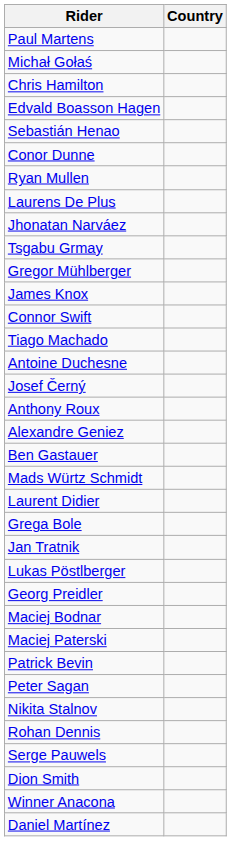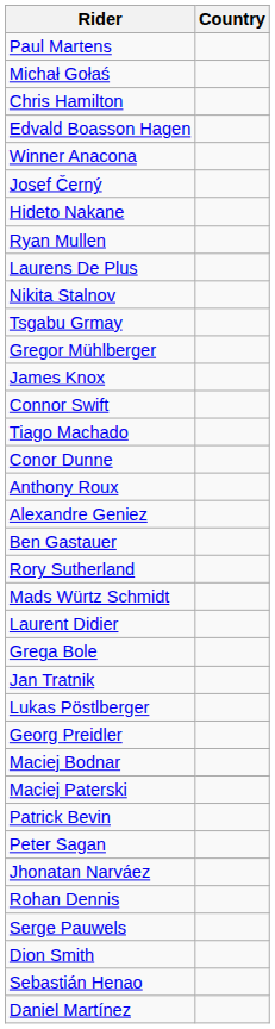 <table class="wikitable" style="font-size:95%; text-align:left;">
 <tr>
 <th>Rider</th>
 <th>Country</th>
 </tr>
 <tr>
 <td><a href='#'>Paul Martens</a></td>
 <td></td>
 </tr>
 <tr>
 <td><a href='#'>Michał Gołaś</a></td>
 <td></td>
 </tr>
 <tr>
 <td><a href='#'>Chris Hamilton</a></td>
 <td></td>
 </tr>
 <tr>
 <td><a href='#'>Edvald Boasson Hagen</a></td>
 <td></td>
 </tr>
 <tr>
-<td><a href='#'>Sebastián Henao</a></td>
+<td><a href='#'>Winner Anacona</a></td>
 <td></td>
 </tr>
 <tr>
-<td><a href='#'>Conor Dunne</a></td>
+<td><a href='#'>Josef Černý</a></td>
+<td></td>
+</tr>
+<tr>
+<td><a href='#'>Hideto Nakane</a></td>
 <td></td>
 </tr>
 <tr>
 <td><a href='#'>Ryan Mullen</a></td>
 <td></td>
 </tr>
 <tr>
 <td><a href='#'>Laurens De Plus</a></td>
 <td></td>
 </tr>
 <tr>
-<td><a href='#'>Jhonatan Narváez</a></td>
+<td><a href='#'>Nikita Stalnov</a></td>
 <td></td>
 </tr>
 <tr>
 <td><a href='#'>Tsgabu Grmay</a></td>
 <td></td>
 </tr>
 <tr>
 <td><a href='#'>Gregor Mühlberger</a></td>
 <td></td>
 </tr>
 <tr>
 <td><a href='#'>James Knox</a></td>
 <td></td>
 </tr>
 <tr>
 <td><a href='#'>Connor Swift</a></td>
 <td></td>
 </tr>
 <tr>
 <td><a href='#'>Tiago Machado</a></td>
 <td></td>
 </tr>
 <tr>
-<td><a href='#'>Antoine Duchesne</a></td>
-<td></td>
-</tr>
-<tr>
-<td><a href='#'>Josef Černý</a></td>
+<td><a href='#'>Conor Dunne</a></td>
 <td></td>
 </tr>
 <tr>
 <td><a href='#'>Anthony Roux</a></td>
 <td></td>
 </tr>
 <tr>
 <td><a href='#'>Alexandre Geniez</a></td>
 <td></td>
 </tr>
 <tr>
 <td><a href='#'>Ben Gastauer</a></td>
+<td></td>
+</tr>
+<tr>
+<td><a href='#'>Rory Sutherland</a></td>
 <td></td>
 </tr>
 <tr>
 <td><a href='#'>Mads Würtz Schmidt</a></td>
 <td></td>
 </tr>
 <tr>
 <td><a href='#'>Laurent Didier</a></td>
 <td></td>
 </tr>
 <tr>
 <td><a href='#'>Grega Bole</a></td>
 <td></td>
 </tr>
 <tr>
 <td><a href='#'>Jan Tratnik</a></td>
 <td></td>
 </tr>
 <tr>
 <td><a href='#'>Lukas Pöstlberger</a></td>
 <td></td>
 </tr>
 <tr>
 <td><a href='#'>Georg Preidler</a></td>
 <td></td>
 </tr>
 <tr>
 <td><a href='#'>Maciej Bodnar</a></td>
 <td></td>
 </tr>
 <tr>
 <td><a href='#'>Maciej Paterski</a></td>
 <td></td>
 </tr>
 <tr>
 <td><a href='#'>Patrick Bevin</a></td>
 <td></td>
 </tr>
 <tr>
 <td><a href='#'>Peter Sagan</a></td>
 <td></td>
 </tr>
 <tr>
-<td><a href='#'>Nikita Stalnov</a></td>
+<td><a href='#'>Jhonatan Narváez</a></td>
 <td></td>
 </tr>
 <tr>
 <td><a href='#'>Rohan Dennis</a></td>
 <td></td>
 </tr>
 <tr>
 <td><a href='#'>Serge Pauwels</a></td>
 <td></td>
 </tr>
 <tr>
 <td><a href='#'>Dion Smith</a></td>
 <td></td>
 </tr>
 <tr>
-<td><a href='#'>Winner Anacona</a></td>
+<td><a href='#'>Sebastián Henao</a></td>
 <td></td>
 </tr>
 <tr>
 <td><a href='#'>Daniel Martínez</a></td>
 <td></td>
 </tr>
 </table>
